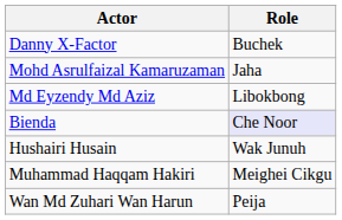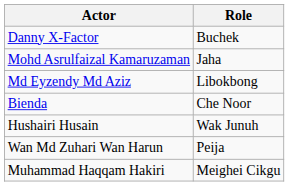 <table class="wikitable">
 <tr>
 <th>Actor</th>
 <th>Role</th>
 </tr>
 <tr>
 <td><a href='#'>Danny X-Factor</a></td>
 <td>Buchek</td>
 </tr>
 <tr>
 <td><a href='#'>Mohd Asrulfaizal Kamaruzaman</a></td>
 <td>Jaha</td>
 </tr>
 <tr>
 <td><a href='#'>Md Eyzendy Md Aziz</a></td>
 <td>Libokbong</td>
 </tr>
 <tr>
 <td><a href='#'>Bienda</a></td>
-<td style="background: lavender;">Che Noor</td>
+<td>Che Noor</td>
 </tr>
 <tr>
 <td>Hushairi Husain</td>
 <td>Wak Junuh</td>
 </tr>
 <tr>
+<td>Wan Md Zuhari Wan Harun</td>
+<td>Peija</td>
+</tr>
+<tr>
 <td>Muhammad Haqqam Hakiri</td>
 <td>Meighei Cikgu</td>
 </tr>
-<tr>
-<td>Wan Md Zuhari Wan Harun</td>
-<td>Peija</td>
-</tr>
 </table>
